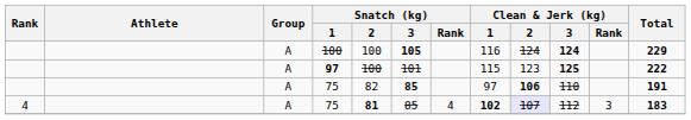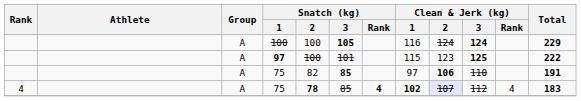 <table class = "wikitable" style="text-align:center;">
 <tr>
 <th rowspan=2 width=40>Rank</th>
 <th rowspan=2 width=250>Athlete</th>
 <th rowspan=2 width=50>Group</th>
 <th colspan=4>Snatch (kg)</th>
 <th colspan=4>Clean & Jerk (kg)</th>
 <th rowspan=2 width=60>Total</th>
 </tr>
 <tr>
 <th width=40>1</th>
 <th width=40>2</th>
 <th width=40>3</th>
 <th width=40>Rank</th>
 <th width=40>1</th>
 <th width=40>2</th>
 <th width=40>3</th>
 <th width=40>Rank</th>
 </tr>
 <tr>
 <td></td>
 <td align=left></td>
 <td>A</td>
 <td><s>100</s></td>
 <td>100</td>
 <td><strong>105</strong></td>
 <td></td>
 <td>116</td>
 <td><s>124</s></td>
 <td><strong>124</strong></td>
 <td></td>
 <td><strong>229</strong></td>
 </tr>
 <tr>
 <td></td>
 <td align=left></td>
 <td>A</td>
 <td><strong>97</strong></td>
 <td><s>100</s></td>
 <td><s>101</s></td>
 <td></td>
 <td>115</td>
 <td>123</td>
 <td><strong>125</strong></td>
 <td></td>
 <td><strong>222</strong></td>
 </tr>
 <tr>
 <td></td>
 <td align=left></td>
 <td>A</td>
 <td>75</td>
 <td>82</td>
 <td><strong>85</strong></td>
 <td></td>
 <td>97</td>
 <td><strong>106</strong></td>
 <td><s>110</s></td>
 <td></td>
 <td><strong>191</strong></td>
 </tr>
 <tr>
 <td>4</td>
 <td align=left></td>
 <td>A</td>
 <td>75</td>
-<td><strong>81</strong></td>
+<td><strong>78</strong></td>
 <td><s>85</s></td>
-<td>4</td>
+<td><strong>4</strong></td>
 <td><strong>102</strong></td>
 <td style="background: lavender;"><s>107</s></td>
 <td><s>112</s></td>
-<td>3</td>
+<td>4</td>
 <td><strong>183</strong></td>
 </tr>
 <tr>
 </tr>
 </table>
